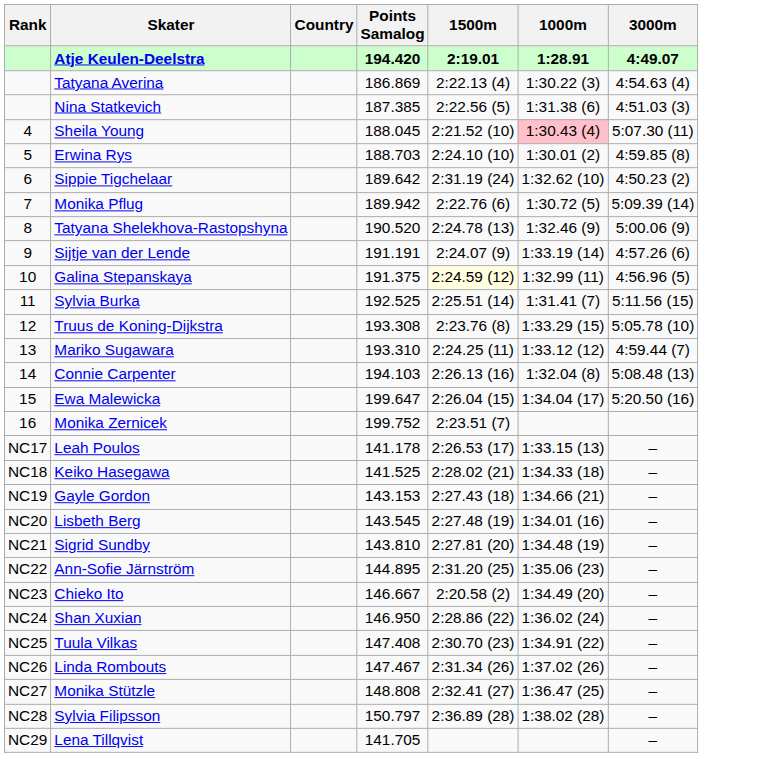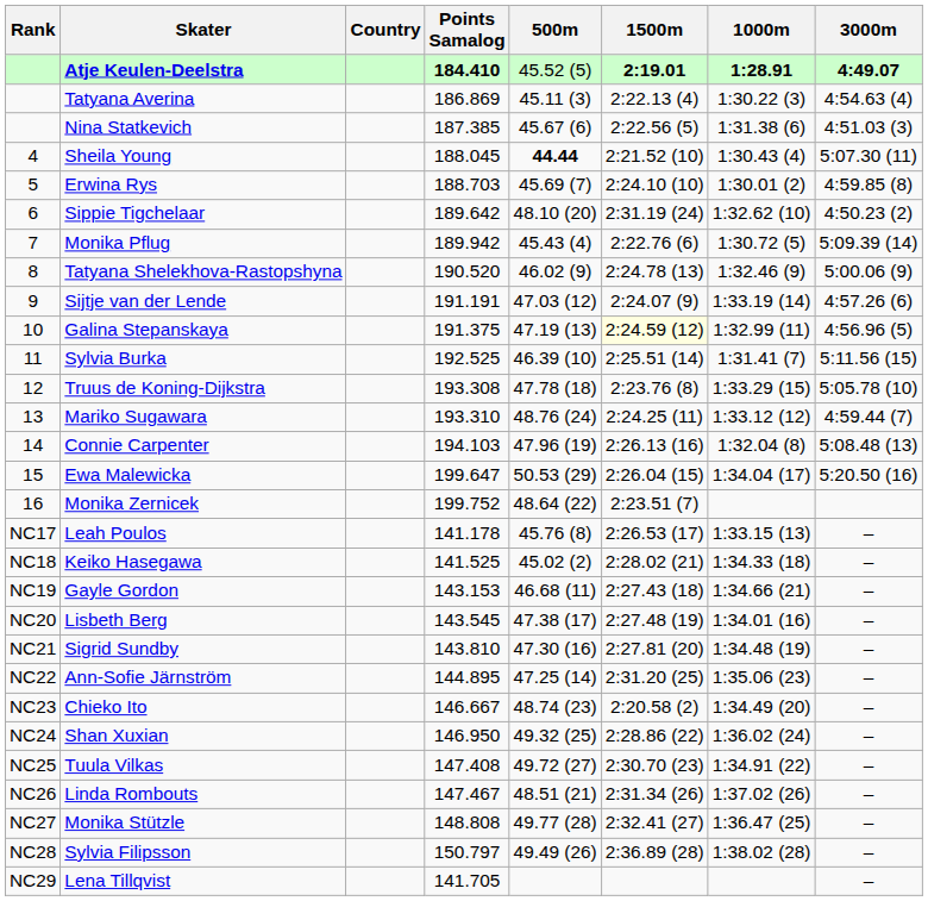 <table class="wikitable sortable" style="text-align:center">
 <tr>
 <th>Rank</th>
 <th>Skater</th>
 <th>Country</th>
 <th>Points <br> Samalog</th>
+<th>500m</th>
 <th>1500m</th>
 <th>1000m</th>
 <th>3000m</th>
 </tr>
 <tr bgcolor=ccffcc>
 <td></td>
 <td align=left><strong><a href='#'>Atje Keulen-Deelstra</a></strong></td>
 <td align=left></td>
-<td><strong>194.420</strong></td>
+<td><strong>184.410</strong></td>
+<td>45.52 (5)</td>
 <td><strong>2:19.01</strong> </td>
 <td><strong>1:28.91</strong> </td>
 <td><strong>4:49.07</strong> </td>
 </tr>
 <tr>
 <td></td>
 <td align=left><a href='#'>Tatyana Averina</a></td>
 <td align=left></td>
 <td>186.869</td>
+<td>45.11 (3)</td>
 <td>2:22.13 (4)</td>
 <td>1:30.22 (3)</td>
 <td>4:54.63 (4)</td>
 </tr>
 <tr>
 <td></td>
 <td align=left><a href='#'>Nina Statkevich</a></td>
 <td align=left></td>
 <td>187.385</td>
+<td>45.67 (6)</td>
 <td>2:22.56 (5)</td>
 <td>1:31.38 (6)</td>
 <td>4:51.03 (3)</td>
 </tr>
 <tr>
 <td>4</td>
 <td align=left><a href='#'>Sheila Young</a></td>
 <td align=left></td>
 <td>188.045</td>
+<td><strong>44.44</strong> </td>
 <td>2:21.52 (10)</td>
-<td style="background: pink;">1:30.43 (4)</td>
+<td>1:30.43 (4)</td>
 <td>5:07.30 (11)</td>
 </tr>
 <tr>
 <td>5</td>
 <td align=left><a href='#'>Erwina Rys</a></td>
 <td align=left></td>
 <td>188.703</td>
+<td>45.69 (7)</td>
 <td>2:24.10 (10)</td>
 <td>1:30.01 (2)</td>
 <td>4:59.85 (8)</td>
 </tr>
 <tr>
 <td>6</td>
 <td align=left><a href='#'>Sippie Tigchelaar</a></td>
 <td align=left></td>
 <td>189.642</td>
+<td>48.10 (20)</td>
 <td>2:31.19 (24)</td>
 <td>1:32.62 (10)</td>
 <td>4:50.23 (2)</td>
 </tr>
 <tr>
 <td>7</td>
 <td align=left><a href='#'>Monika Pflug</a></td>
 <td align=left></td>
 <td>189.942</td>
+<td>45.43 (4)</td>
 <td>2:22.76 (6)</td>
 <td>1:30.72 (5)</td>
 <td>5:09.39 (14)</td>
 </tr>
 <tr>
 <td>8</td>
 <td align=left><a href='#'>Tatyana Shelekhova-Rastopshyna</a></td>
 <td align=left></td>
 <td>190.520</td>
+<td>46.02 (9)</td>
 <td>2:24.78 (13)</td>
 <td>1:32.46 (9)</td>
 <td>5:00.06 (9)</td>
 </tr>
 <tr>
 <td>9</td>
 <td align=left><a href='#'>Sijtje van der Lende</a></td>
 <td align=left></td>
 <td>191.191</td>
+<td>47.03 (12)</td>
 <td>2:24.07 (9)</td>
 <td>1:33.19 (14)</td>
 <td>4:57.26 (6)</td>
 </tr>
 <tr>
 <td>10</td>
 <td align=left><a href='#'>Galina Stepanskaya</a></td>
 <td align=left></td>
 <td>191.375</td>
+<td>47.19 (13)</td>
 <td style="background: lightyellow;">2:24.59 (12)</td>
 <td>1:32.99 (11)</td>
 <td>4:56.96 (5)</td>
 </tr>
 <tr>
 <td>11</td>
 <td align=left><a href='#'>Sylvia Burka</a></td>
 <td align=left></td>
 <td>192.525</td>
+<td>46.39 (10)</td>
 <td>2:25.51 (14)</td>
 <td>1:31.41 (7)</td>
 <td>5:11.56 (15)</td>
 </tr>
 <tr>
 <td>12</td>
 <td align=left><a href='#'>Truus de Koning-Dijkstra</a></td>
 <td align=left></td>
 <td>193.308</td>
+<td>47.78 (18)</td>
 <td>2:23.76 (8)</td>
 <td>1:33.29 (15)</td>
 <td>5:05.78 (10)</td>
 </tr>
 <tr>
 <td>13</td>
 <td align=left><a href='#'>Mariko Sugawara</a></td>
 <td align=left></td>
 <td>193.310</td>
+<td>48.76 (24)</td>
 <td>2:24.25 (11)</td>
 <td>1:33.12 (12)</td>
 <td>4:59.44 (7)</td>
 </tr>
 <tr>
 <td>14</td>
 <td align=left><a href='#'>Connie Carpenter</a></td>
 <td align=left></td>
 <td>194.103</td>
+<td>47.96 (19)</td>
 <td>2:26.13 (16)</td>
 <td>1:32.04 (8)</td>
 <td>5:08.48 (13)</td>
 </tr>
 <tr>
 <td>15</td>
 <td align=left><a href='#'>Ewa Malewicka</a></td>
 <td align=left></td>
 <td>199.647</td>
+<td>50.53 (29)</td>
 <td>2:26.04 (15)</td>
 <td>1:34.04 (17)</td>
 <td>5:20.50 (16)</td>
 </tr>
 <tr>
 <td>16</td>
 <td align=left><a href='#'>Monika Zernicek</a></td>
 <td align=left></td>
 <td>199.752</td>
+<td>48.64 (22)</td>
 <td>2:23.51 (7)</td>
 <td></td>
 <td></td>
 </tr>
 <tr>
 <td>NC17</td>
 <td align=left><a href='#'>Leah Poulos</a></td>
 <td align=left></td>
 <td>141.178</td>
+<td>45.76 (8)</td>
 <td>2:26.53 (17)</td>
 <td>1:33.15 (13)</td>
 <td>–</td>
 </tr>
 <tr>
 <td>NC18</td>
 <td align=left><a href='#'>Keiko Hasegawa</a></td>
 <td align=left></td>
 <td>141.525</td>
+<td>45.02 (2)</td>
 <td>2:28.02 (21)</td>
 <td>1:34.33 (18)</td>
 <td>–</td>
 </tr>
 <tr>
 <td>NC19</td>
 <td align=left><a href='#'>Gayle Gordon</a></td>
 <td align=left></td>
 <td>143.153</td>
+<td>46.68 (11)</td>
 <td>2:27.43 (18)</td>
 <td>1:34.66 (21)</td>
 <td>–</td>
 </tr>
 <tr>
 <td>NC20</td>
 <td align=left><a href='#'>Lisbeth Berg</a></td>
 <td align=left></td>
 <td>143.545</td>
+<td>47.38 (17)</td>
 <td>2:27.48 (19)</td>
 <td>1:34.01 (16)</td>
 <td>–</td>
 </tr>
 <tr>
 <td>NC21</td>
 <td align=left><a href='#'>Sigrid Sundby</a></td>
 <td align=left></td>
 <td>143.810</td>
+<td>47.30 (16)</td>
 <td>2:27.81 (20)</td>
 <td>1:34.48 (19)</td>
 <td>–</td>
 </tr>
 <tr>
 <td>NC22</td>
 <td align=left><a href='#'>Ann-Sofie Järnström</a></td>
 <td align=left></td>
 <td>144.895</td>
+<td>47.25 (14)</td>
 <td>2:31.20 (25)</td>
 <td>1:35.06 (23)</td>
 <td>–</td>
 </tr>
 <tr>
 <td>NC23</td>
 <td align=left><a href='#'>Chieko Ito</a></td>
 <td align=left></td>
 <td>146.667</td>
+<td>48.74 (23)</td>
 <td>2:20.58 (2)</td>
 <td>1:34.49 (20)</td>
 <td>–</td>
 </tr>
 <tr>
 <td>NC24</td>
 <td align=left><a href='#'>Shan Xuxian</a></td>
 <td align=left></td>
 <td>146.950</td>
+<td>49.32 (25)</td>
 <td>2:28.86 (22)</td>
 <td>1:36.02 (24)</td>
 <td>–</td>
 </tr>
 <tr>
 <td>NC25</td>
 <td align=left><a href='#'>Tuula Vilkas</a></td>
 <td align=left></td>
 <td>147.408</td>
+<td>49.72 (27)</td>
 <td>2:30.70 (23)</td>
 <td>1:34.91 (22)</td>
 <td>–</td>
 </tr>
 <tr>
 <td>NC26</td>
 <td align=left><a href='#'>Linda Rombouts</a></td>
 <td align=left></td>
 <td>147.467</td>
+<td>48.51 (21)</td>
 <td>2:31.34 (26)</td>
 <td>1:37.02 (26)</td>
 <td>–</td>
 </tr>
 <tr>
 <td>NC27</td>
 <td align=left><a href='#'>Monika Stützle</a></td>
 <td align=left></td>
 <td>148.808</td>
+<td>49.77 (28)</td>
 <td>2:32.41 (27)</td>
 <td>1:36.47 (25)</td>
 <td>–</td>
 </tr>
 <tr>
 <td>NC28</td>
 <td align=left><a href='#'>Sylvia Filipsson</a></td>
 <td align=left></td>
 <td>150.797</td>
+<td>49.49 (26)</td>
 <td>2:36.89 (28)</td>
 <td>1:38.02 (28)</td>
 <td>–</td>
 </tr>
 <tr>
 <td>NC29</td>
 <td align=left><a href='#'>Lena Tillqvist</a></td>
 <td align=left></td>
 <td>141.705</td>
 <td></td>
 <td></td>
+<td></td>
 <td>–</td>
 </tr>
 </table>
